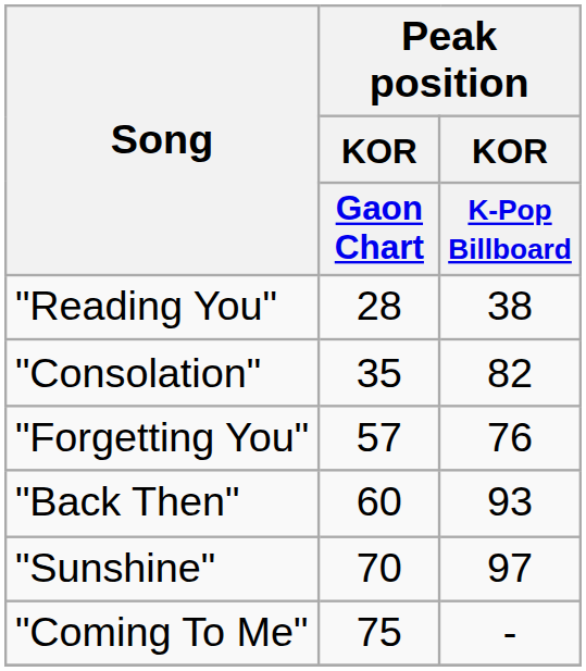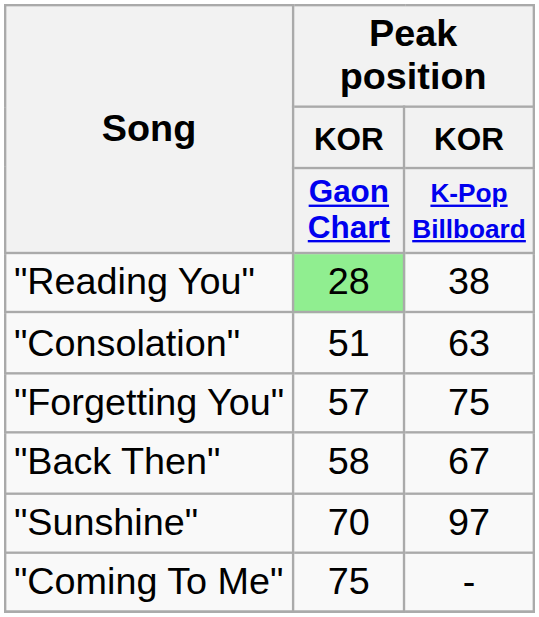 <table class="wikitable sortable" style="text-align:center;">
 <tr>
 <th rowspan="3">Song</th>
 <th colspan="9">Peak position</th>
 </tr>
 <tr>
 <th colspan="1" width="40"><small>KOR</small></th>
 <th colspan="1" width="40"><small>KOR</small></th>
 </tr>
 <tr style="font-size:smaller;">
 <th><a href='#'>Gaon Chart</a></th>
 <th width="40"><small><a href='#'>K-Pop</a> <a href='#'>Billboard</a></small></th>
 </tr>
 <tr>
 <td align="left">"Reading You"</td>
-<td>28</td>
+<td style="background: lightgreen;">28</td>
 <td>38</td>
 </tr>
 <tr>
 <td align="left">"Consolation"</td>
-<td>35</td>
-<td>82</td>
+<td>51</td>
+<td>63</td>
 </tr>
 <tr>
 <td align="left">"Forgetting You"</td>
 <td>57</td>
-<td>76</td>
+<td>75</td>
 </tr>
 <tr>
 <td align="left">"Back Then"</td>
-<td>60</td>
-<td>93</td>
+<td>58</td>
+<td>67</td>
 </tr>
 <tr>
 <td align="left">"Sunshine"</td>
 <td>70</td>
 <td>97</td>
 </tr>
 <tr>
 <td align="left">"Coming To Me"</td>
 <td>75</td>
 <td>-</td>
 </tr>
 <tr>
 </tr>
 </table>
